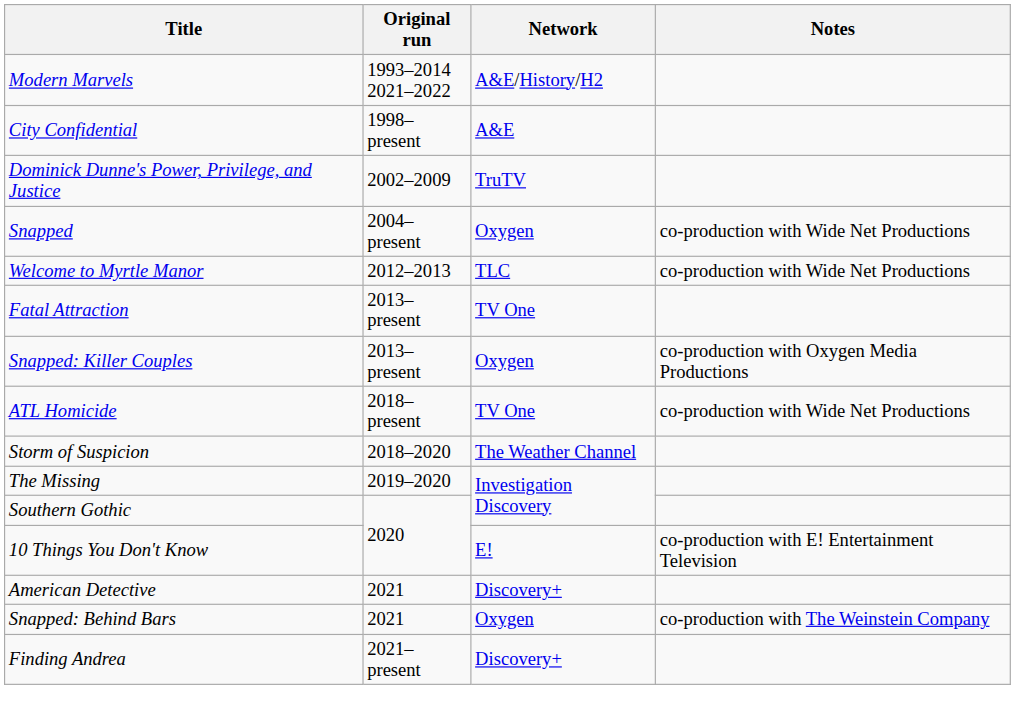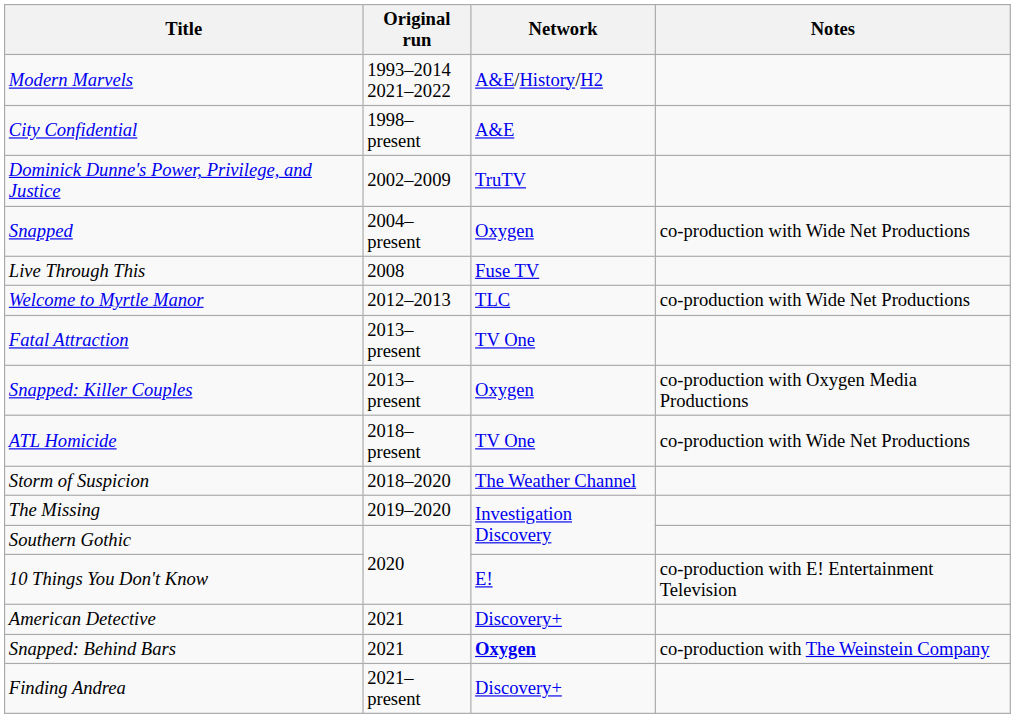 <table class="wikitable sortable">
 <tr>
 <th>Title</th>
 <th>Original run</th>
 <th>Network</th>
 <th>Notes</th>
 </tr>
 <tr>
 <td><em><a href='#'>Modern Marvels</a></em></td>
 <td>1993–2014<br>2021–2022</td>
 <td><a href='#'>A&E</a>/<a href='#'>History</a>/<a href='#'>H2</a></td>
 </tr>
 <tr>
 <td><em><a href='#'>City Confidential</a></em></td>
 <td>1998–present</td>
 <td><a href='#'>A&E</a></td>
 <td></td>
 </tr>
 <tr>
 <td><em><a href='#'>Dominick Dunne's Power, Privilege, and Justice</a></em></td>
 <td>2002–2009</td>
 <td><a href='#'>TruTV</a></td>
 </tr>
 <tr>
 <td><em><a href='#'>Snapped</a></em></td>
 <td>2004–present</td>
 <td><a href='#'>Oxygen</a></td>
 <td>co-production with Wide Net Productions</td>
+</tr>
+<tr>
+<td><em>Live Through This</em></td>
+<td>2008</td>
+<td><a href='#'>Fuse TV</a></td>
+<td></td>
 </tr>
 <tr>
 <td><em><a href='#'>Welcome to Myrtle Manor</a></em></td>
 <td>2012–2013</td>
 <td><a href='#'>TLC</a></td>
 <td>co-production with Wide Net Productions</td>
 </tr>
 <tr>
 <td><em><a href='#'>Fatal Attraction</a></em></td>
 <td>2013–present</td>
 <td><a href='#'>TV One</a></td>
 </tr>
 <tr>
 <td><em><a href='#'>Snapped: Killer Couples</a></em></td>
 <td>2013–present</td>
 <td><a href='#'>Oxygen</a></td>
 <td>co-production with Oxygen Media Productions</td>
 </tr>
 <tr>
 <td><em><a href='#'>ATL Homicide</a></em></td>
 <td>2018–present</td>
 <td><a href='#'>TV One</a></td>
 <td>co-production with Wide Net Productions</td>
 </tr>
 <tr>
 <td><em>Storm of Suspicion</em></td>
 <td>2018–2020</td>
 <td><a href='#'>The Weather Channel</a></td>
 <td></td>
 </tr>
 <tr>
 <td><em>The Missing</em></td>
 <td>2019–2020</td>
 <td rowspan="2"><a href='#'>Investigation Discovery</a></td>
 <td></td>
 </tr>
 <tr>
 <td><em>Southern Gothic</em></td>
 <td rowspan="2">2020</td>
 <td></td>
 </tr>
 <tr>
 <td><em>10 Things You Don't Know</em></td>
 <td><a href='#'>E!</a></td>
 <td>co-production with E! Entertainment Television</td>
 </tr>
 <tr>
 <td><em>American Detective</em></td>
 <td>2021</td>
 <td><a href='#'>Discovery+</a></td>
 <td></td>
 </tr>
 <tr>
 <td><em>Snapped: Behind Bars</em></td>
 <td>2021</td>
-<td><a href='#'>Oxygen</a></td>
+<td><strong><a href='#'>Oxygen</a></strong></td>
 <td>co-production with <a href='#'>The Weinstein Company</a></td>
 </tr>
 <tr>
 <td><em>Finding Andrea</em></td>
 <td>2021–present</td>
 <td><a href='#'>Discovery+</a></td>
 <td></td>
 </tr>
 </table>
